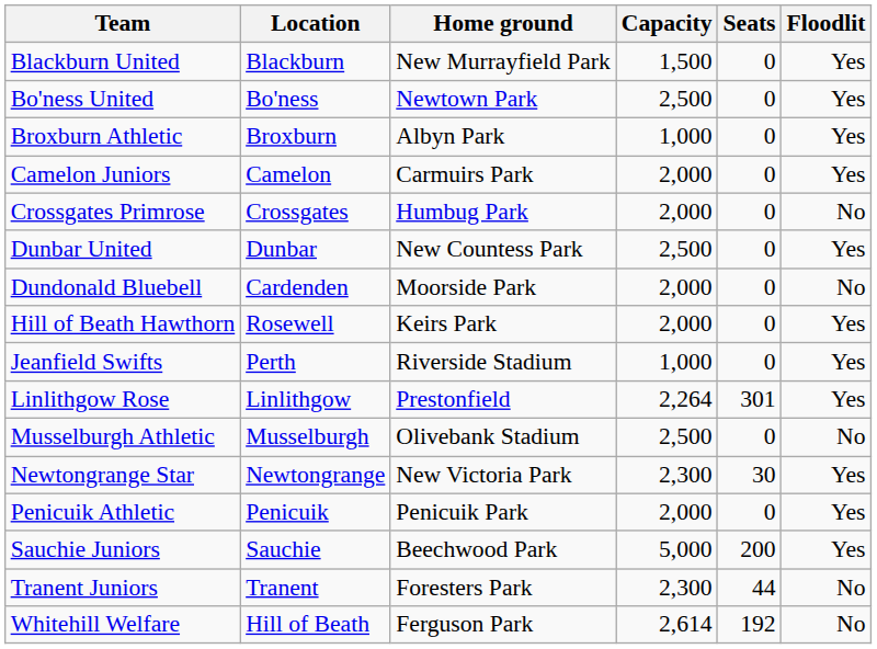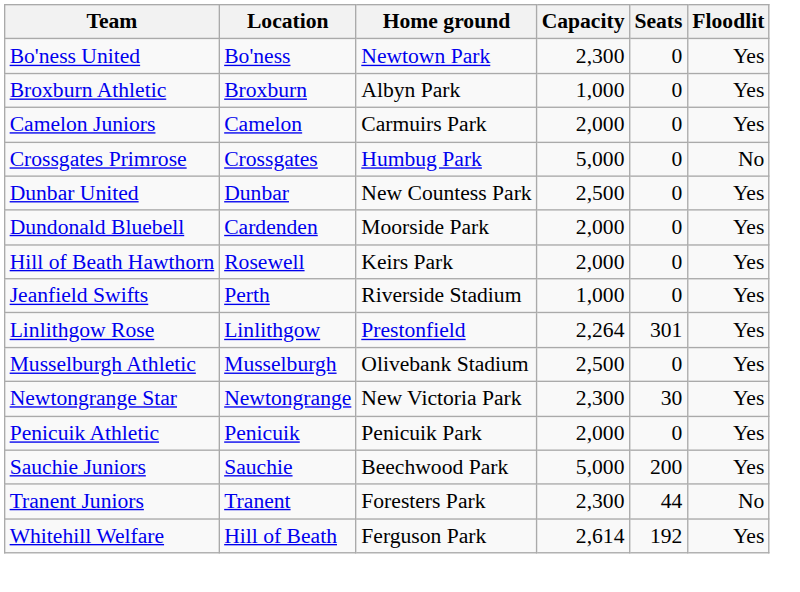 <table class="wikitable sortable">
 <tr>
 <th>Team</th>
 <th>Location</th>
 <th>Home ground</th>
 <th data-sort-type="number">Capacity</th>
 <th data-sort-type="number">Seats</th>
 <th>Floodlit</th>
 </tr>
 <tr>
-<td><a href='#'>Blackburn United</a> </td>
-<td><a href='#'>Blackburn</a></td>
-<td>New Murrayfield Park</td>
-<td align=right>1,500</td>
-<td align=right>0</td>
-<td align=right>Yes</td>
-</tr>
-<tr>
 <td><a href='#'>Bo'ness United</a></td>
 <td><a href='#'>Bo'ness</a></td>
 <td><a href='#'>Newtown Park</a></td>
-<td align=right>2,500</td>
+<td align=right>2,300</td>
 <td align=right>0</td>
 <td align=right>Yes</td>
 </tr>
 <tr>
 <td><a href='#'>Broxburn Athletic</a> </td>
 <td><a href='#'>Broxburn</a></td>
 <td>Albyn Park</td>
 <td align=right>1,000</td>
 <td align=right>0</td>
 <td align=right>Yes</td>
 </tr>
 <tr>
 <td><a href='#'>Camelon Juniors</a></td>
 <td><a href='#'>Camelon</a></td>
 <td>Carmuirs Park</td>
 <td align=right>2,000</td>
 <td align=right>0</td>
 <td align=right>Yes</td>
 </tr>
 <tr>
 <td><a href='#'>Crossgates Primrose</a></td>
 <td><a href='#'>Crossgates</a></td>
 <td><a href='#'>Humbug Park</a></td>
-<td align=right>2,000</td>
+<td align=right>5,000</td>
 <td align=right>0</td>
 <td align=right>No</td>
 </tr>
 <tr>
 <td><a href='#'>Dunbar United</a></td>
 <td><a href='#'>Dunbar</a></td>
 <td>New Countess Park</td>
 <td align=right>2,500</td>
 <td align=right>0</td>
 <td align=right>Yes</td>
 </tr>
 <tr>
 <td><a href='#'>Dundonald Bluebell</a> </td>
 <td><a href='#'>Cardenden</a></td>
 <td>Moorside Park</td>
 <td align=right>2,000</td>
 <td align=right>0</td>
-<td align=right>No</td>
+<td align=right>Yes</td>
 </tr>
 <tr>
 <td><a href='#'>Hill of Beath Hawthorn</a> </td>
 <td><a href='#'>Rosewell</a></td>
 <td>Keirs Park</td>
 <td align=right>2,000</td>
 <td align=right>0</td>
 <td align=right>Yes</td>
 </tr>
 <tr>
 <td><a href='#'>Jeanfield Swifts</a> </td>
 <td><a href='#'>Perth</a></td>
 <td>Riverside Stadium</td>
 <td align=right>1,000</td>
 <td align=right>0</td>
 <td align=right>Yes</td>
 </tr>
 <tr>
 <td><a href='#'>Linlithgow Rose</a> </td>
 <td><a href='#'>Linlithgow</a></td>
 <td><a href='#'>Prestonfield</a></td>
 <td align=right>2,264</td>
 <td align=right>301</td>
 <td align=right>Yes</td>
 </tr>
 <tr>
 <td><a href='#'>Musselburgh Athletic</a></td>
 <td><a href='#'>Musselburgh</a></td>
 <td>Olivebank Stadium</td>
 <td align=right>2,500</td>
 <td align=right>0</td>
-<td align=right>No</td>
+<td align=right>Yes</td>
 </tr>
 <tr>
 <td><a href='#'>Newtongrange Star</a></td>
 <td><a href='#'>Newtongrange</a></td>
 <td>New Victoria Park</td>
 <td align=right>2,300</td>
 <td align=right>30</td>
 <td align=right>Yes</td>
 </tr>
 <tr>
 <td><a href='#'>Penicuik Athletic</a> </td>
 <td><a href='#'>Penicuik</a></td>
 <td>Penicuik Park</td>
 <td align=right>2,000</td>
 <td align=right>0</td>
 <td align=right>Yes</td>
 </tr>
 <tr>
 <td><a href='#'>Sauchie Juniors</a></td>
 <td><a href='#'>Sauchie</a></td>
 <td>Beechwood Park</td>
 <td align=right>5,000</td>
 <td align=right>200</td>
 <td align=right>Yes</td>
 </tr>
 <tr>
 <td><a href='#'>Tranent Juniors</a></td>
 <td><a href='#'>Tranent</a></td>
 <td>Foresters Park</td>
 <td align=right>2,300</td>
 <td align=right>44</td>
 <td align=right>No</td>
 </tr>
 <tr>
 <td><a href='#'>Whitehill Welfare</a> </td>
 <td><a href='#'>Hill of Beath</a></td>
 <td>Ferguson Park</td>
 <td align=right>2,614</td>
 <td align=right>192</td>
-<td align=right>No</td>
+<td align=right>Yes</td>
 </tr>
 </table>
